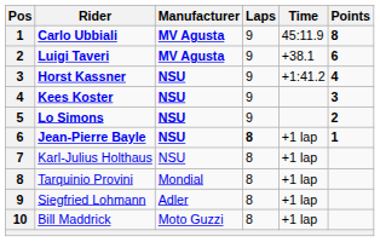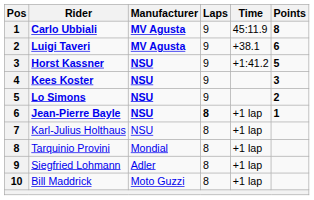 <table class="wikitable" style="font-size: 95%;">
 <tr>
 <th>Pos</th>
 <th>Rider</th>
 <th>Manufacturer</th>
 <th>Laps</th>
 <th>Time</th>
 <th>Points</th>
 </tr>
 <tr>
 <th>1</th>
 <td> <strong><a href='#'>Carlo Ubbiali</a></strong></td>
 <td><strong><a href='#'>MV Agusta</a></strong></td>
 <td>9</td>
 <td>45:11.9</td>
 <td><strong>8</strong></td>
 </tr>
 <tr>
 <th>2</th>
 <td> <strong><a href='#'>Luigi Taveri</a></strong></td>
 <td><strong><a href='#'>MV Agusta</a></strong></td>
 <td>9</td>
 <td>+38.1</td>
 <td><strong>6</strong></td>
 </tr>
 <tr>
 <th>3</th>
 <td> <strong><a href='#'>Horst Kassner</a></strong></td>
 <td><strong><a href='#'>NSU</a></strong></td>
 <td>9</td>
 <td>+1:41.2</td>
-<td><strong>4</strong></td>
+<td><strong>5</strong></td>
 </tr>
 <tr>
 <th>4</th>
 <td> <strong><a href='#'>Kees Koster</a></strong></td>
 <td><strong><a href='#'>NSU</a></strong></td>
 <td>9</td>
 <td></td>
 <td><strong>3</strong></td>
 </tr>
 <tr>
 <th>5</th>
 <td> <strong><a href='#'>Lo Simons</a></strong></td>
 <td><strong><a href='#'>NSU</a></strong></td>
 <td>9</td>
 <td></td>
 <td><strong>2</strong></td>
 </tr>
 <tr>
 <th>6</th>
 <td> <strong><a href='#'>Jean-Pierre Bayle</a></strong></td>
 <td><strong><a href='#'>NSU</a></strong></td>
 <td><strong>8</strong></td>
 <td>+1 lap</td>
 <td><strong>1</strong></td>
 </tr>
 <tr>
 <th>7</th>
 <td> <a href='#'>Karl-Julius Holthaus</a></td>
 <td><a href='#'>NSU</a></td>
 <td>8</td>
 <td>+1 lap</td>
 <td></td>
 </tr>
 <tr>
 <th>8</th>
 <td> <a href='#'>Tarquinio Provini</a></td>
 <td><a href='#'>Mondial</a></td>
 <td>8</td>
 <td>+1 lap</td>
 <td></td>
 </tr>
 <tr>
 <th>9</th>
 <td> <a href='#'>Siegfried Lohmann</a></td>
 <td><a href='#'>Adler</a></td>
 <td>8</td>
 <td>+1 lap</td>
 <td></td>
 </tr>
 <tr>
 <th>10</th>
 <td> <a href='#'>Bill Maddrick</a></td>
 <td><a href='#'>Moto Guzzi</a></td>
 <td>8</td>
 <td>+1 lap</td>
 <td></td>
 </tr>
 <tr>
 <th colspan=6></th>
 </tr>
 </table>
